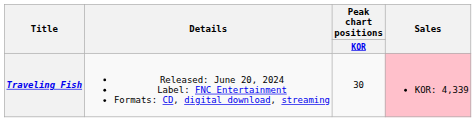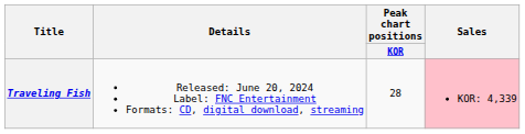 <table class="wikitable plainrowheaders" style="text-align:center">
 <tr>
 <th scope="col" rowspan="2">Title</th>
 <th scope="col" rowspan="2">Details</th>
 <th scope="col">Peak chart positions</th>
 <th scope="col" rowspan="2">Sales</th>
 </tr>
 <tr>
 <th scope="col" style="font-size:90%; width:3em"><a href='#'>KOR</a><br></th>
 </tr>
 <tr>
 <th scope="row"><em><a href='#'>Traveling Fish</a></em></th>
 <td><br><ul><li>Released: June 20, 2024</li><li>Label: <a href='#'>FNC Entertainment</a></li><li>Formats: <a href='#'>CD</a>, <a href='#'>digital download</a>, <a href='#'>streaming</a></li></ul></td>
-<td>30</td>
+<td>28</td>
 <td style="background: pink;"><br><ul><li>KOR: 4,339</li></ul></td>
 </tr>
 </table>
